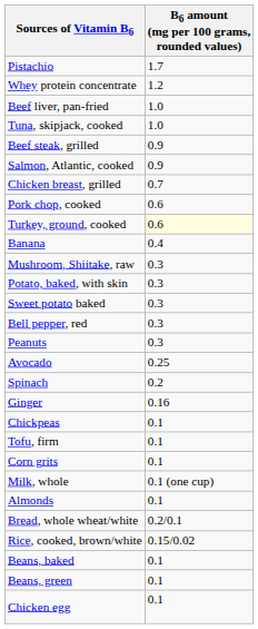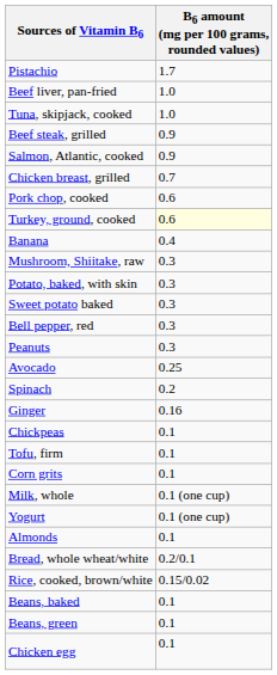 <table class="wikitable mw-collapsible mw-collapsed">
 <tr>
 <th>Sources of <a href='#'>Vitamin B<sub>6</sub></a><br></th>
 <th>B<sub>6</sub> amount<br> (mg per 100 grams,<br>rounded values)</th>
 </tr>
 <tr>
 <td><a href='#'>Pistachio</a></td>
 <td>1.7</td>
-</tr>
-<tr>
-<td><a href='#'>Whey</a> protein concentrate</td>
-<td>1.2</td>
 </tr>
 <tr>
 <td><a href='#'>Beef</a> liver, pan-fried</td>
 <td>1.0</td>
 </tr>
 <tr>
 <td><a href='#'>Tuna</a>, skipjack, cooked</td>
 <td>1.0</td>
 </tr>
 <tr>
 <td><a href='#'>Beef steak</a>, grilled</td>
 <td>0.9</td>
 </tr>
 <tr>
 <td><a href='#'>Salmon</a>, Atlantic, cooked</td>
 <td>0.9</td>
 </tr>
 <tr>
 <td><a href='#'>Chicken breast</a>, grilled</td>
 <td>0.7</td>
 </tr>
 <tr>
 <td><a href='#'>Pork chop</a>, cooked</td>
 <td>0.6</td>
 </tr>
 <tr>
 <td><a href='#'>Turkey, ground</a>, cooked</td>
 <td style="background: lightyellow;">0.6</td>
 </tr>
 <tr>
 <td><a href='#'>Banana</a></td>
 <td>0.4</td>
 </tr>
 <tr>
 <td><a href='#'>Mushroom, Shiitake</a>, raw</td>
 <td>0.3</td>
 </tr>
 <tr>
 <td><a href='#'>Potato, baked</a>, with skin</td>
 <td>0.3</td>
 </tr>
 <tr>
 <td><a href='#'>Sweet potato</a> baked</td>
 <td>0.3</td>
 </tr>
 <tr>
 <td><a href='#'>Bell pepper</a>, red</td>
 <td>0.3</td>
 </tr>
 <tr>
 <td><a href='#'>Peanuts</a></td>
 <td>0.3</td>
 </tr>
 <tr>
 <td><a href='#'>Avocado</a></td>
 <td>0.25</td>
 </tr>
 <tr>
 <td><a href='#'>Spinach</a></td>
 <td>0.2</td>
 </tr>
 <tr>
 <td><a href='#'>Ginger</a></td>
 <td>0.16</td>
 </tr>
 <tr>
 <td><a href='#'>Chickpeas</a></td>
 <td>0.1</td>
 </tr>
 <tr>
 <td><a href='#'>Tofu</a>, firm</td>
 <td>0.1</td>
 </tr>
 <tr>
 <td><a href='#'>Corn grits</a></td>
 <td>0.1</td>
 </tr>
 <tr>
 <td><a href='#'>Milk</a>, whole</td>
 <td>0.1 (one cup)</td>
 </tr>
 <tr>
+<td><a href='#'>Yogurt</a></td>
+<td>0.1 (one cup)</td>
+</tr>
+<tr>
 <td><a href='#'>Almonds</a></td>
 <td>0.1</td>
 </tr>
 <tr>
 <td><a href='#'>Bread</a>, whole wheat/white</td>
 <td>0.2/0.1</td>
 </tr>
 <tr>
 <td><a href='#'>Rice</a>, cooked, brown/white</td>
 <td>0.15/0.02</td>
 </tr>
 <tr>
 <td><a href='#'>Beans, baked</a></td>
 <td>0.1</td>
 </tr>
 <tr>
 <td><a href='#'>Beans, green</a></td>
 <td>0.1</td>
 </tr>
 <tr>
 <td><a href='#'>Chicken egg</a></td>
 <td>0.1<br><br></td>
 </tr>
 </table>
